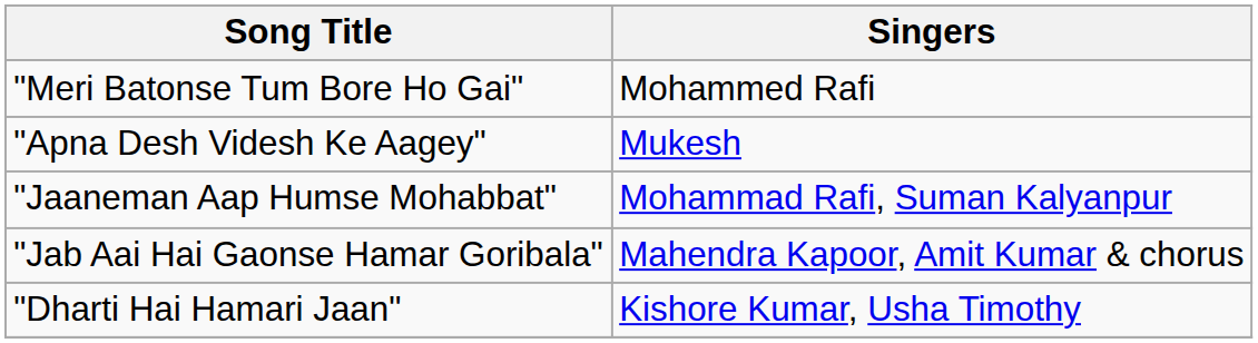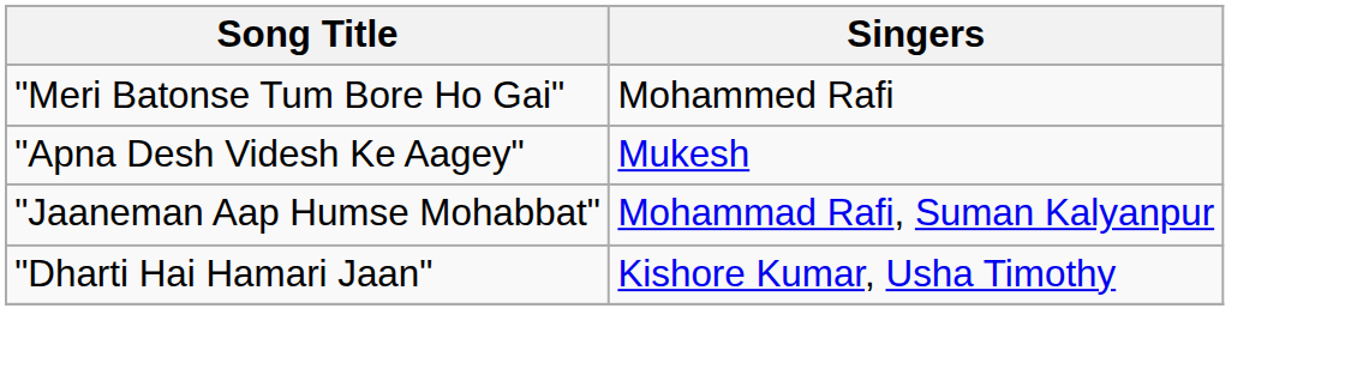 <table class="wikitable">
 <tr>
 <th>Song Title</th>
 <th>Singers</th>
 </tr>
 <tr>
 <td>"Meri Batonse Tum Bore Ho Gai"</td>
 <td>Mohammed Rafi</td>
 </tr>
 <tr>
 <td>"Apna Desh Videsh Ke Aagey"</td>
 <td><a href='#'>Mukesh</a></td>
 </tr>
 <tr>
 <td>"Jaaneman Aap Humse Mohabbat"</td>
 <td><a href='#'>Mohammad Rafi</a>, <a href='#'>Suman Kalyanpur</a></td>
 </tr>
 <tr>
-<td>"Jab Aai Hai Gaonse Hamar Goribala"</td>
-<td><a href='#'>Mahendra Kapoor</a>, <a href='#'>Amit Kumar</a> & chorus</td>
-</tr>
-<tr>
 <td>"Dharti Hai Hamari Jaan"</td>
 <td><a href='#'>Kishore  Kumar</a>, <a href='#'>Usha Timothy</a></td>
 </tr>
 <tr>
 </tr>
 </table>
